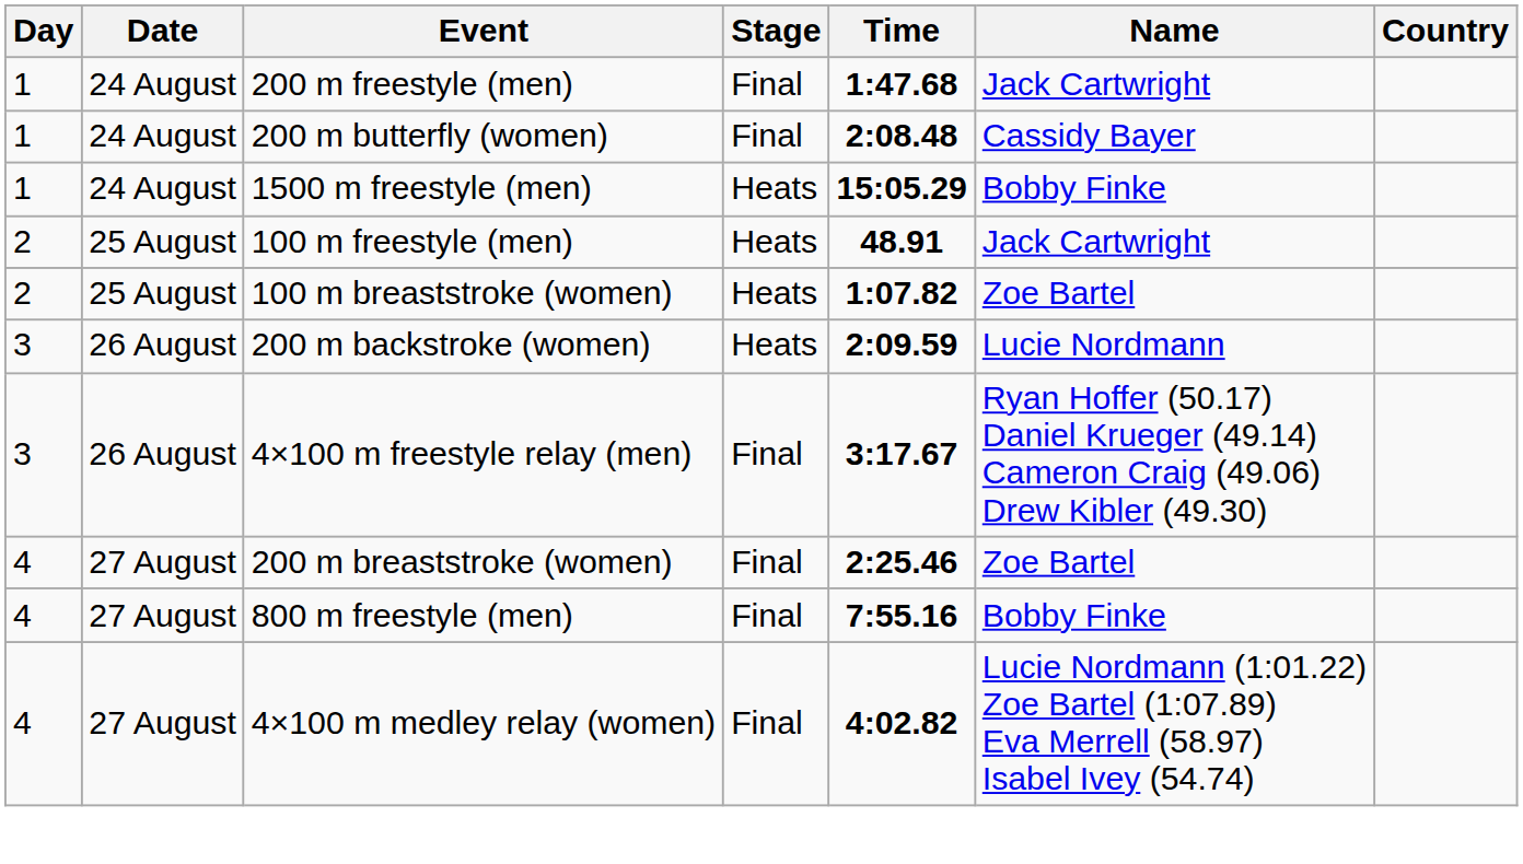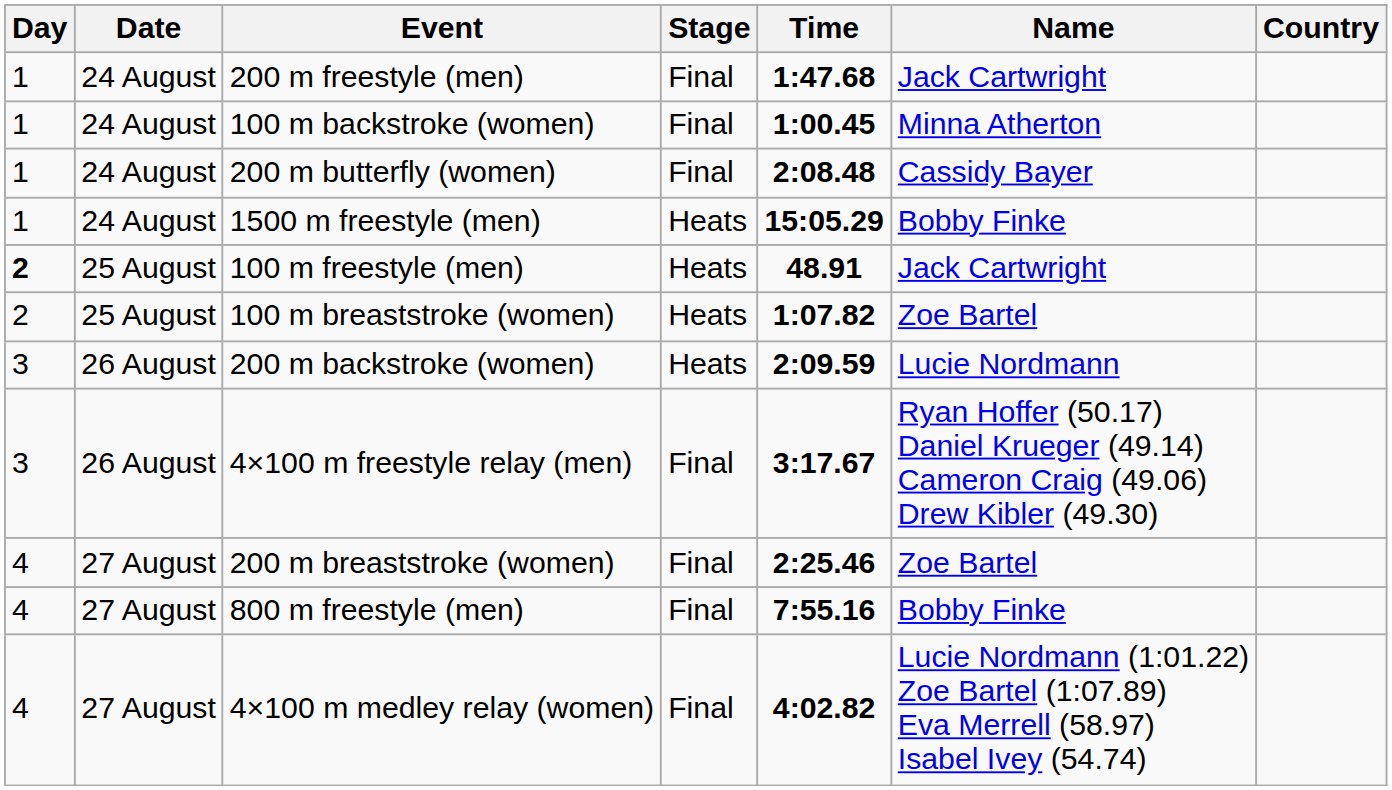 <table class="wikitable sortable">
 <tr>
 <th>Day</th>
 <th>Date</th>
 <th>Event</th>
 <th>Stage</th>
 <th>Time</th>
 <th>Name</th>
 <th>Country</th>
 </tr>
 <tr>
 <td>1</td>
 <td>24 August</td>
 <td>200 m freestyle (men)</td>
 <td>Final</td>
 <td style="text-align:center;"><strong>1:47.68</strong></td>
 <td><a href='#'>Jack Cartwright</a></td>
 <td></td>
 </tr>
 <tr>
 <td>1</td>
 <td>24 August</td>
+<td>100 m backstroke (women)</td>
+<td>Final</td>
+<td style="text-align:center;"><strong>1:00.45</strong></td>
+<td><a href='#'>Minna Atherton</a></td>
+<td></td>
+</tr>
+<tr>
+<td>1</td>
+<td>24 August</td>
 <td>200 m butterfly (women)</td>
 <td>Final</td>
 <td style="text-align:center;"><strong>2:08.48</strong></td>
 <td><a href='#'>Cassidy Bayer</a></td>
 <td></td>
 </tr>
 <tr>
 <td>1</td>
 <td>24 August</td>
 <td>1500 m freestyle (men)</td>
 <td>Heats</td>
 <td style="text-align:center;"><strong>15:05.29</strong></td>
 <td><a href='#'>Bobby Finke</a></td>
 <td></td>
 </tr>
 <tr>
-<td>2</td>
+<td><strong>2</strong></td>
 <td>25 August</td>
 <td>100 m freestyle (men)</td>
 <td>Heats</td>
 <td style="text-align:center;"><strong>48.91</strong></td>
 <td><a href='#'>Jack Cartwright</a></td>
 <td></td>
 </tr>
 <tr>
 <td>2</td>
 <td>25 August</td>
 <td>100 m breaststroke (women)</td>
 <td>Heats</td>
 <td style="text-align:center;"><strong>1:07.82</strong></td>
 <td><a href='#'>Zoe Bartel</a></td>
 <td></td>
 </tr>
 <tr>
 <td>3</td>
 <td>26 August</td>
 <td>200 m backstroke (women)</td>
 <td>Heats</td>
 <td style="text-align:center;"><strong>2:09.59</strong></td>
 <td><a href='#'>Lucie Nordmann</a></td>
 <td></td>
 </tr>
 <tr>
 <td>3</td>
 <td>26 August</td>
 <td>4×100 m freestyle relay (men)</td>
 <td>Final</td>
 <td style="text-align:center;"><strong>3:17.67</strong></td>
 <td><a href='#'>Ryan Hoffer</a> (50.17)<br><a href='#'>Daniel Krueger</a> (49.14)<br><a href='#'>Cameron Craig</a> (49.06)<br><a href='#'>Drew Kibler</a> (49.30)</td>
 <td></td>
 </tr>
 <tr>
 <td>4</td>
 <td>27 August</td>
 <td>200 m breaststroke (women)</td>
 <td>Final</td>
 <td style="text-align:center;"><strong>2:25.46</strong></td>
 <td><a href='#'>Zoe Bartel</a></td>
 <td></td>
 </tr>
 <tr>
 <td>4</td>
 <td>27 August</td>
 <td>800 m freestyle (men)</td>
 <td>Final</td>
 <td style="text-align:center;"><strong>7:55.16</strong></td>
 <td><a href='#'>Bobby Finke</a></td>
 <td></td>
 </tr>
 <tr>
 <td>4</td>
 <td>27 August</td>
 <td>4×100 m medley relay (women)</td>
 <td>Final</td>
 <td style="text-align:center;"><strong>4:02.82</strong></td>
 <td><a href='#'>Lucie Nordmann</a> (1:01.22)<br><a href='#'>Zoe Bartel</a> (1:07.89)<br><a href='#'>Eva Merrell</a> (58.97)<br><a href='#'>Isabel Ivey</a> (54.74)</td>
 <td></td>
 </tr>
 </table>
